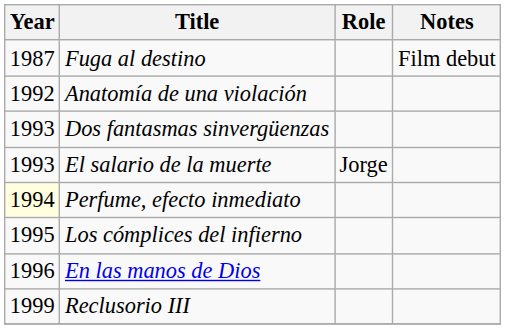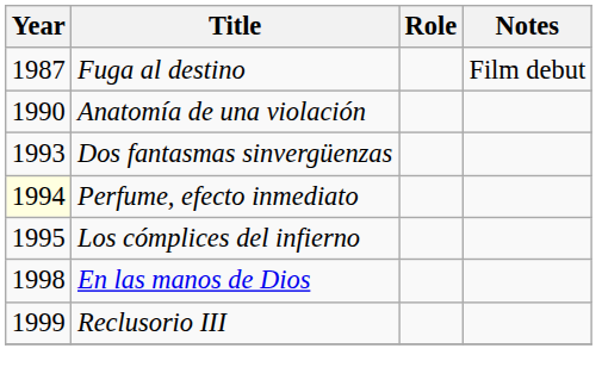 <table class="wikitable sortable">
 <tr>
 <th>Year</th>
 <th>Title</th>
 <th>Role</th>
 <th>Notes</th>
 </tr>
 <tr>
 <td>1987</td>
 <td><em>Fuga al destino</em></td>
 <td></td>
 <td>Film debut</td>
 </tr>
 <tr>
-<td>1992</td>
+<td>1990</td>
 <td><em>Anatomía de una violación</em></td>
 <td></td>
 <td></td>
 </tr>
 <tr>
 <td>1993</td>
 <td><em>Dos fantasmas sinvergüenzas</em></td>
 <td></td>
-<td></td>
-</tr>
-<tr>
-<td>1993</td>
-<td><em>El salario de la muerte</em></td>
-<td>Jorge</td>
 <td></td>
 </tr>
 <tr>
 <td style="background: lightyellow;">1994</td>
 <td><em>Perfume, efecto inmediato</em></td>
 <td></td>
 <td></td>
 </tr>
 <tr>
 <td>1995</td>
 <td><em>Los cómplices del infierno </em></td>
 <td></td>
 <td></td>
 </tr>
 <tr>
-<td>1996</td>
+<td>1998</td>
 <td><em><a href='#'>En las manos de Dios</a></em></td>
 <td></td>
 <td></td>
 </tr>
 <tr>
 <td>1999</td>
 <td><em>Reclusorio III</em></td>
 <td></td>
 <td></td>
 </tr>
 <tr>
 </tr>
 </table>
